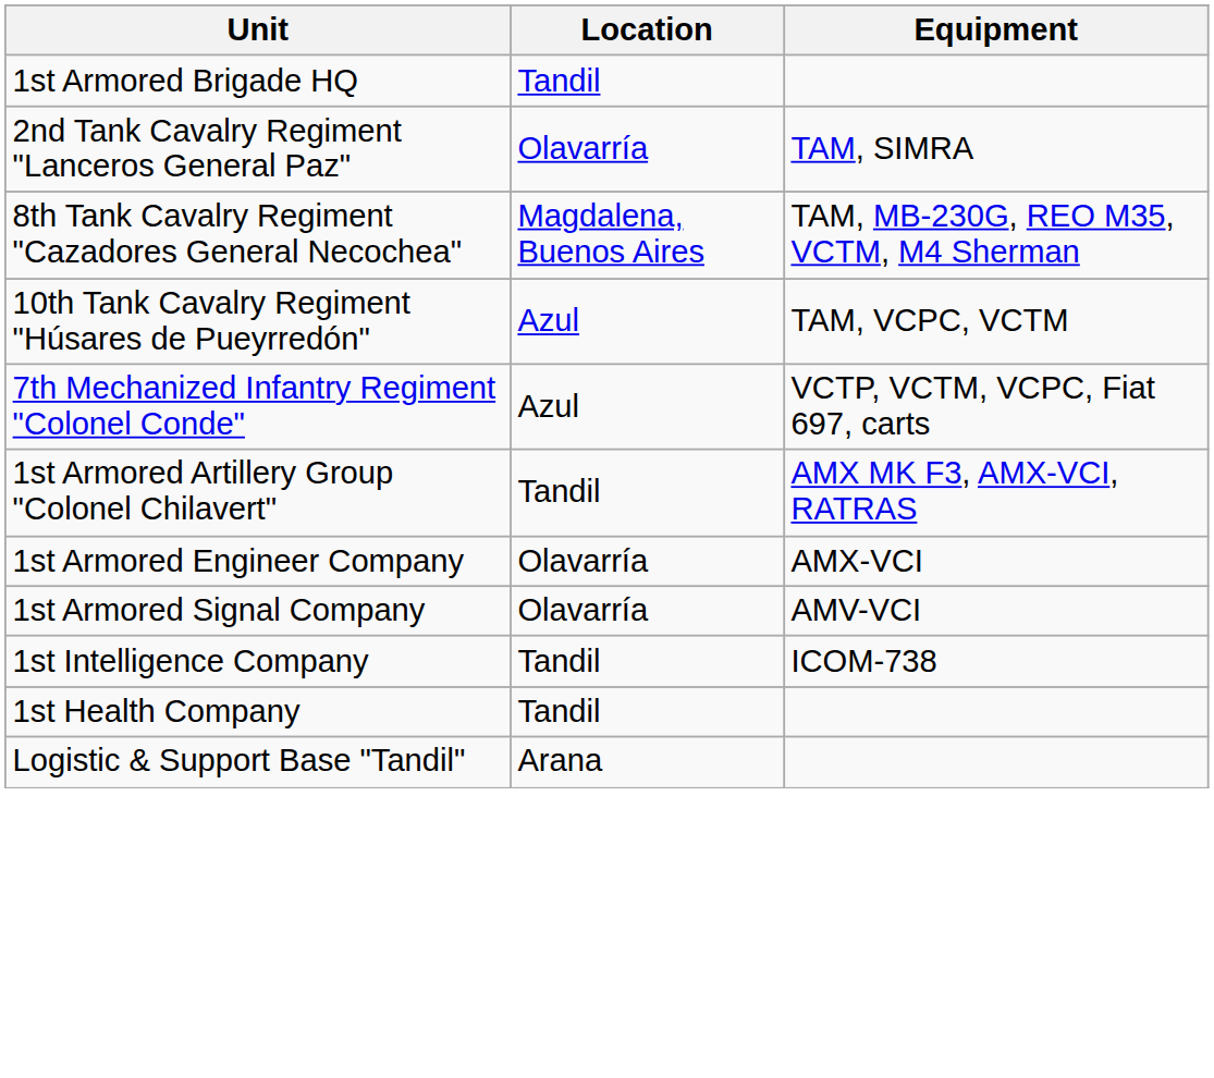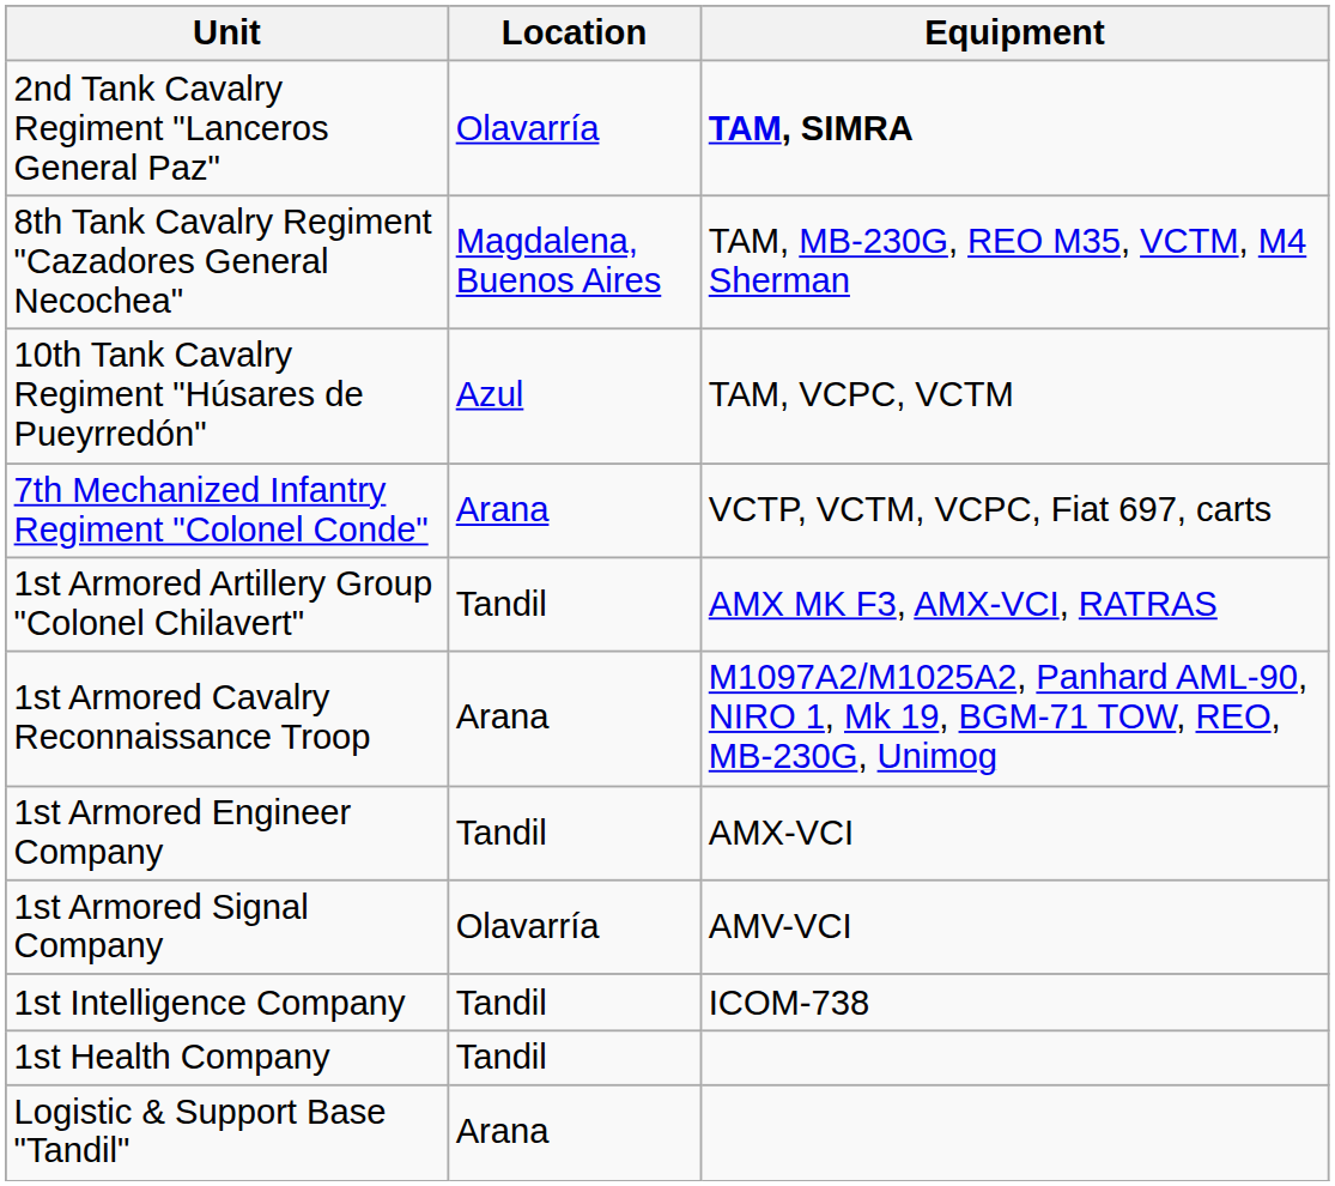 <table class="wikitable">
 <tr>
 <th>Unit</th>
 <th>Location</th>
 <th>Equipment</th>
 </tr>
 <tr>
-<td>1st Armored Brigade HQ</td>
-<td><a href='#'>Tandil</a></td>
-<td></td>
-</tr>
-<tr>
 <td>2nd Tank Cavalry Regiment "Lanceros General Paz"</td>
 <td><a href='#'>Olavarría</a></td>
-<td><a href='#'>TAM</a>, SIMRA</td>
+<td><strong><a href='#'>TAM</a>, SIMRA</strong></td>
 </tr>
 <tr>
 <td>8th Tank Cavalry Regiment "Cazadores General Necochea"</td>
 <td><a href='#'>Magdalena, Buenos Aires</a></td>
 <td>TAM, <a href='#'>MB-230G</a>, <a href='#'>REO M35</a>, <a href='#'>VCTM</a>, <a href='#'>M4 Sherman</a></td>
 </tr>
 <tr>
 <td>10th Tank Cavalry Regiment "Húsares de Pueyrredón"</td>
 <td><a href='#'>Azul</a></td>
 <td>TAM, VCPC, VCTM</td>
 </tr>
 <tr>
 <td><a href='#'>7th Mechanized Infantry Regiment "Colonel Conde"</a></td>
-<td>Azul</td>
+<td><a href='#'>Arana</a></td>
 <td>VCTP, VCTM, VCPC, Fiat 697, carts</td>
 </tr>
 <tr>
 <td>1st Armored Artillery Group "Colonel Chilavert"</td>
 <td>Tandil</td>
 <td><a href='#'>AMX MK F3</a>, <a href='#'>AMX-VCI</a>, <a href='#'>RATRAS</a></td>
 </tr>
 <tr>
+<td>1st Armored Cavalry Reconnaissance Troop</td>
+<td>Arana</td>
+<td><a href='#'>M1097A2/M1025A2</a>, <a href='#'>Panhard AML-90</a>, <a href='#'>NIRO 1</a>, <a href='#'>Mk 19</a>, <a href='#'>BGM-71 TOW</a>, <a href='#'>REO</a>, <a href='#'>MB-230G</a>, <a href='#'>Unimog</a></td>
+</tr>
+<tr>
 <td>1st Armored Engineer Company</td>
-<td>Olavarría</td>
+<td>Tandil</td>
 <td>AMX-VCI</td>
 </tr>
 <tr>
 <td>1st Armored Signal Company</td>
 <td>Olavarría</td>
 <td>AMV-VCI</td>
 </tr>
 <tr>
 <td>1st Intelligence Company</td>
 <td>Tandil</td>
 <td>ICOM-738</td>
 </tr>
 <tr>
 <td>1st Health Company</td>
 <td>Tandil</td>
 <td></td>
 </tr>
 <tr>
 <td>Logistic & Support Base "Tandil"</td>
 <td>Arana</td>
 <td></td>
 </tr>
 </table>
